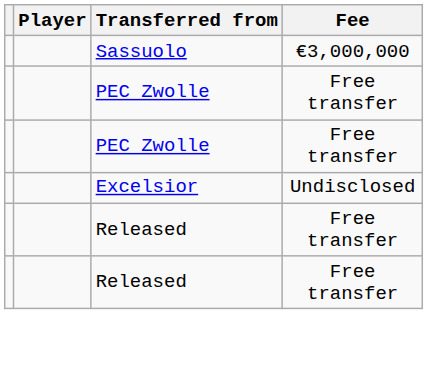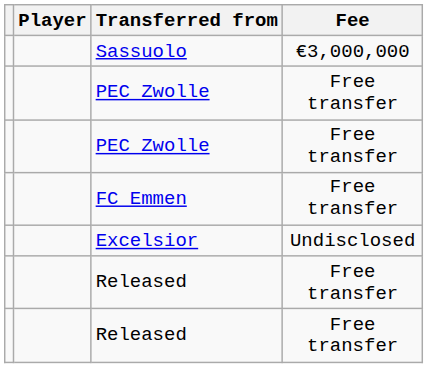 <table class="wikitable plainrowheaders sortable">
 <tr>
 <th></th>
 <th scope=col>Player</th>
 <th>Transferred from</th>
 <th !scope=col; style="width: 90px;">Fee</th>
 </tr>
 <tr>
 <td align=center></td>
 <td></td>
 <td> <a href='#'>Sassuolo</a></td>
 <td align=center>€3,000,000</td>
 </tr>
 <tr>
 <td align=center></td>
 <td></td>
 <td> <a href='#'>PEC Zwolle</a></td>
 <td align=center>Free transfer</td>
 </tr>
 <tr>
 <td align=center></td>
 <td></td>
 <td> <a href='#'>PEC Zwolle</a></td>
 <td align=center>Free transfer</td>
 </tr>
 <tr>
 <td align=center></td>
 <td></td>
+<td> <a href='#'>FC Emmen</a></td>
+<td align=center>Free transfer</td>
+</tr>
+<tr>
+<td align=center></td>
+<td></td>
 <td> <a href='#'>Excelsior</a></td>
 <td align=center>Undisclosed</td>
 </tr>
 <tr>
 <td align=center></td>
 <td></td>
 <td>Released</td>
 <td align=center>Free transfer</td>
 </tr>
 <tr>
 <td align=center></td>
 <td></td>
 <td>Released</td>
 <td align=center>Free transfer</td>
 </tr>
 </table>
